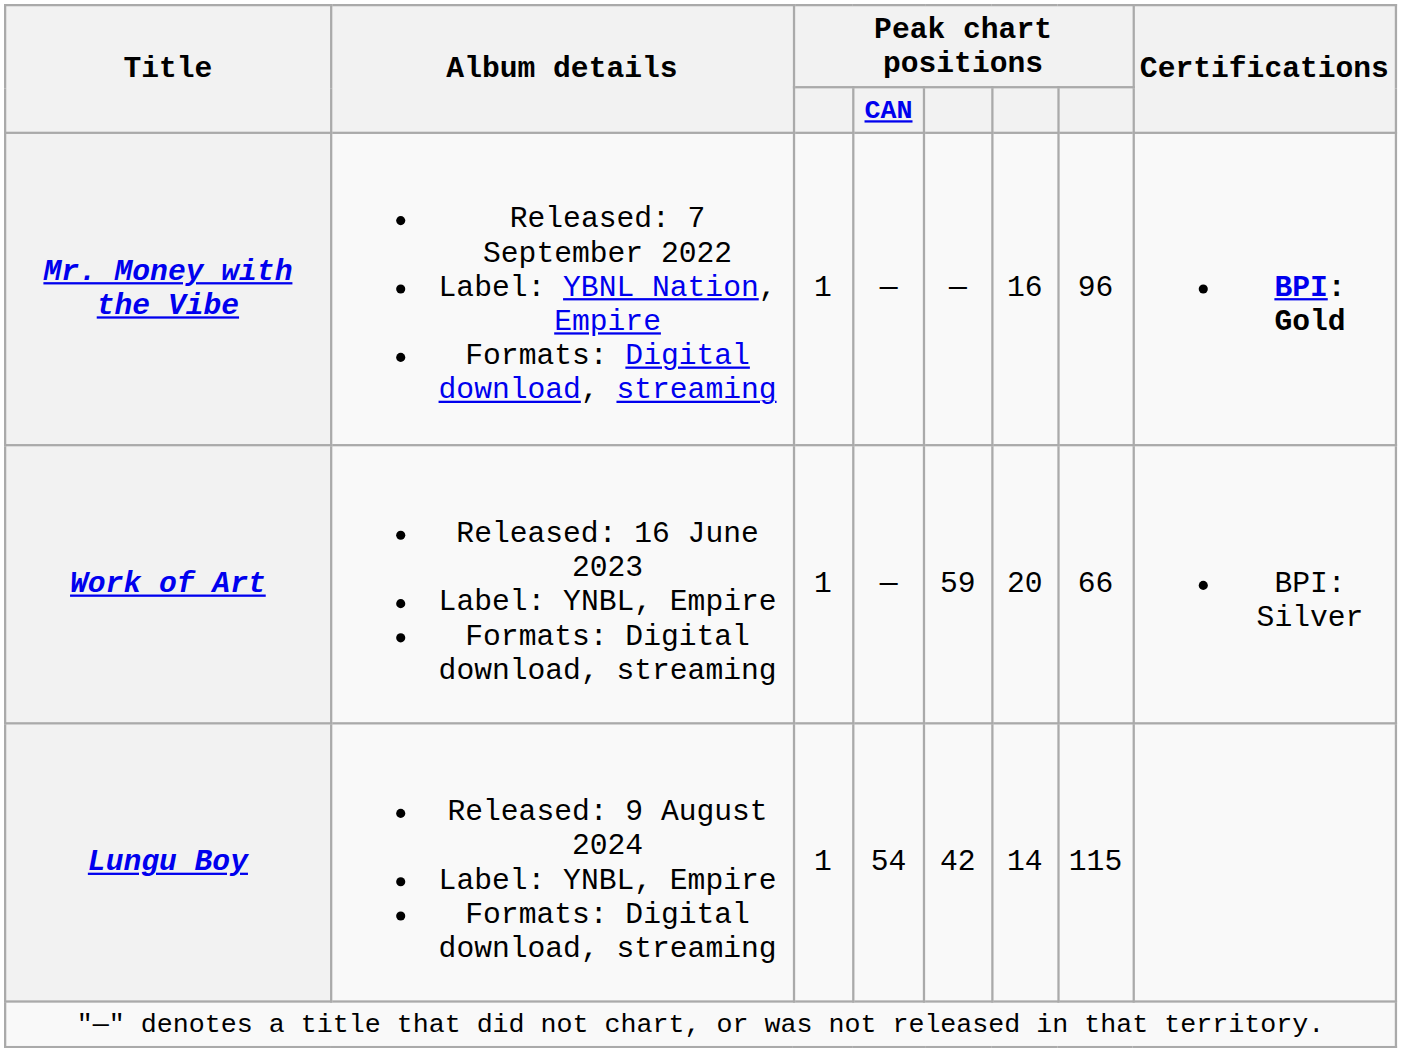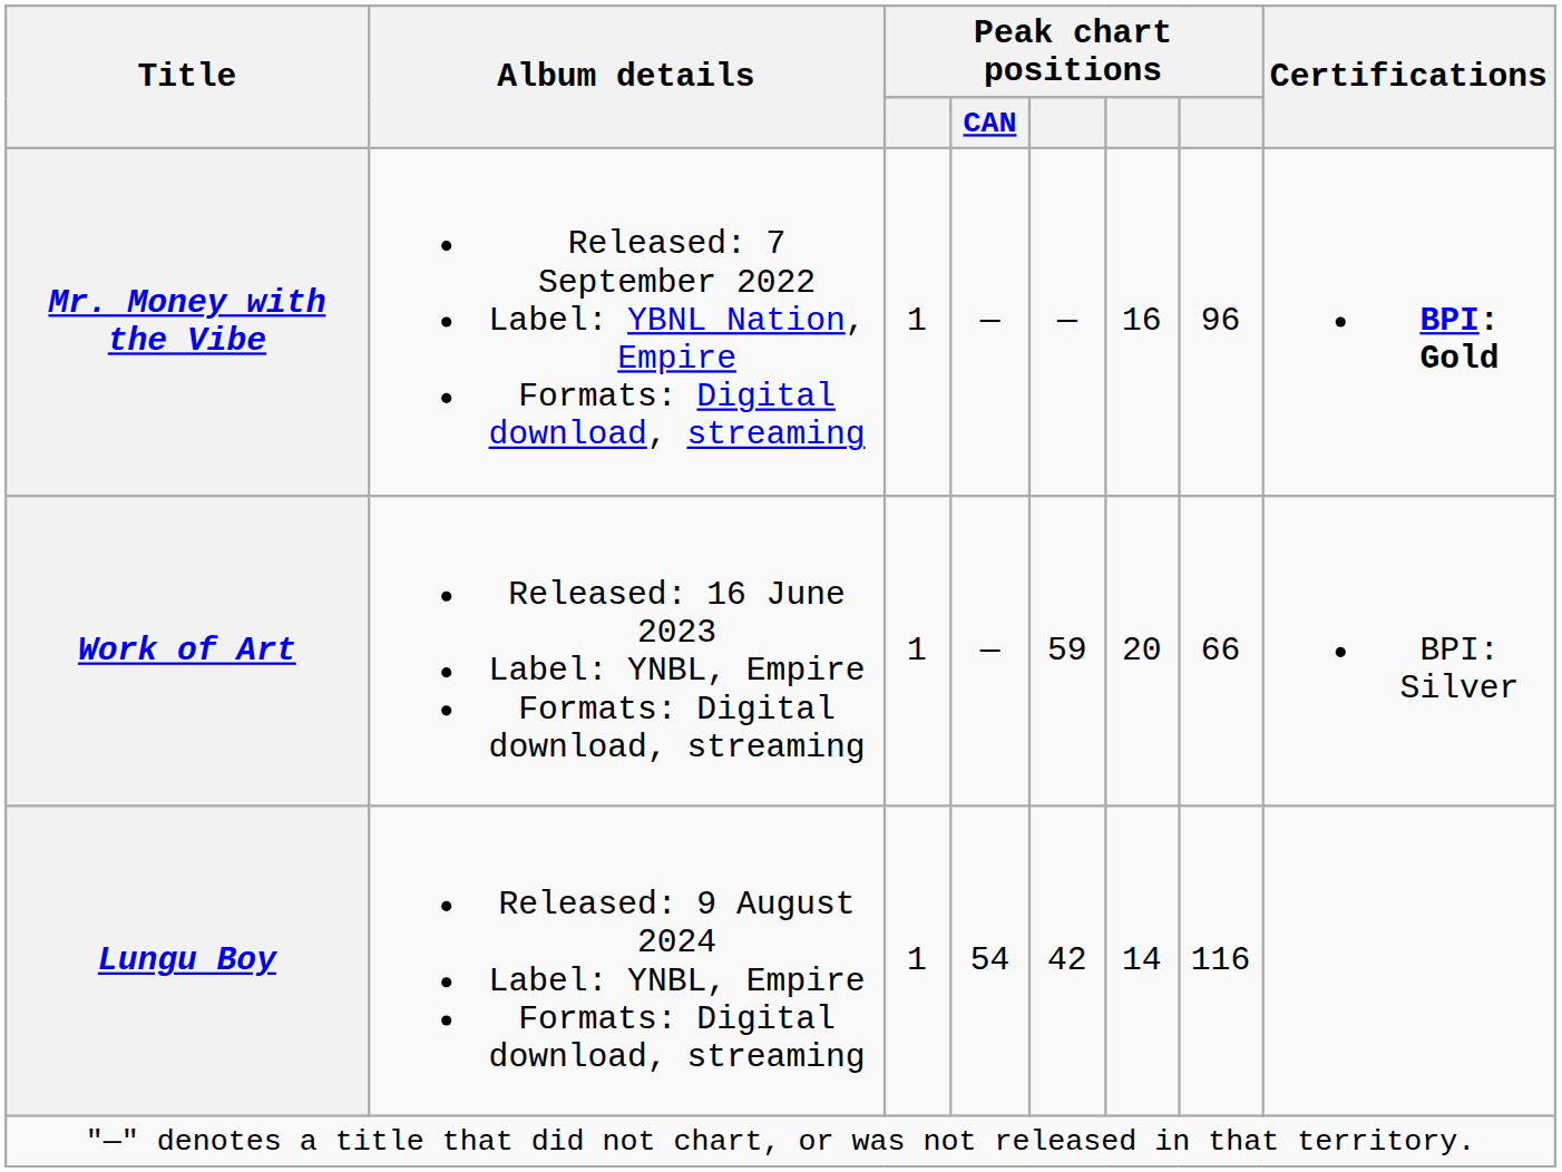 <table class="wikitable plainrowheaders" style="text-align:center;">
 <tr>
 <th scope="col" rowspan="2" style="width:16em;">Title</th>
 <th scope="col" rowspan="2" style="width:20em;">Album details</th>
 <th colspan="5" scope="col">Peak chart positions</th>
 <th rowspan="2">Certifications</th>
 </tr>
 <tr>
 <th scope="col" style="width:2.5em;font-size:90%;"><a href='#'></a><br></th>
 <th scope="col" style="width:2.5em;font-size:90%;"><a href='#'>CAN</a><br></th>
 <th scope="col" style="width:2.5em;font-size:90%;"><a href='#'></a><br></th>
 <th scope="col" style="width:2.5em;font-size:90%;"><a href='#'></a><br></th>
 <th scope="col" style="width:2.5em;font-size:90%;"><a href='#'></a><br></th>
 </tr>
 <tr>
 <th scope="row"><em><a href='#'>Mr. Money with the Vibe</a></em></th>
 <td><br><ul><li>Released: 7 September 2022</li><li>Label: <a href='#'>YBNL Nation</a>, <a href='#'>Empire</a></li><li>Formats: <a href='#'>Digital download</a>, <a href='#'>streaming</a></li></ul></td>
 <td>1</td>
 <td>—</td>
 <td>—</td>
 <td>16</td>
 <td>96</td>
 <td><strong><br><ul><li><a href='#'>BPI</a>: Gold</li></ul></strong></td>
 </tr>
 <tr>
 <th scope="row"><em><a href='#'>Work of Art</a></em></th>
 <td><br><ul><li>Released: 16 June 2023</li><li>Label: YNBL, Empire</li><li>Formats: Digital download, streaming</li></ul></td>
 <td>1</td>
 <td>—</td>
 <td>59</td>
 <td>20</td>
 <td>66</td>
 <td><br><ul><li>BPI: Silver</li></ul></td>
 </tr>
 <tr>
 <th scope="row"><em><a href='#'>Lungu Boy</a></em></th>
 <td><br><ul><li>Released: 9 August 2024</li><li>Label: YNBL, Empire</li><li>Formats: Digital download, streaming</li></ul></td>
 <td>1</td>
 <td>54</td>
 <td>42<br></td>
 <td>14</td>
-<td>115</td>
+<td>116</td>
 <td></td>
 </tr>
 <tr>
 <td colspan="14" style="font-size:90%">"—" denotes a title that did not chart, or was not released in that territory.</td>
 </tr>
 </table>
